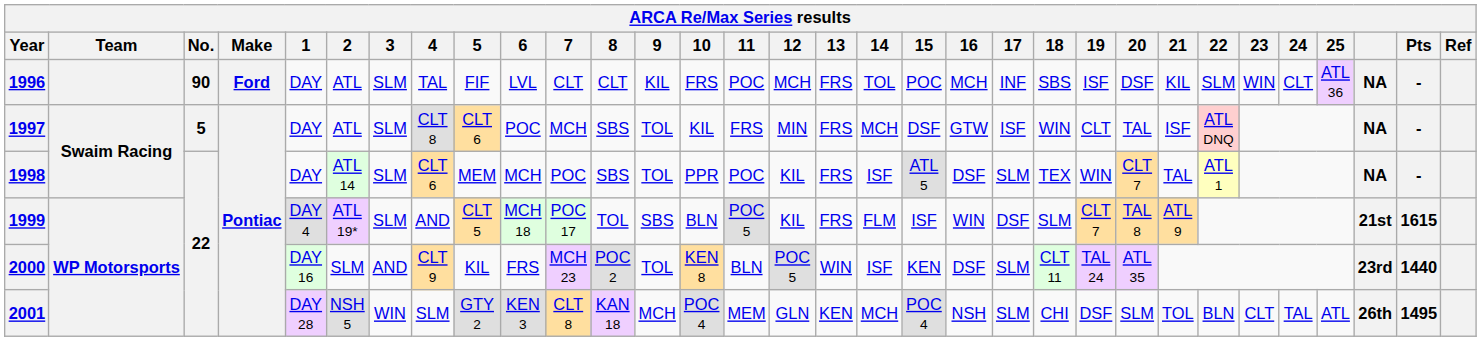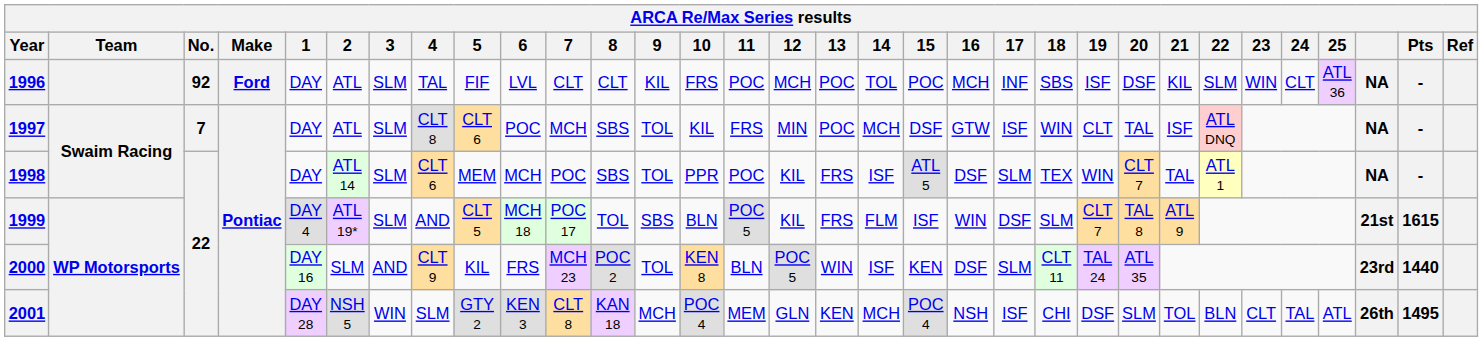 <table class="wikitable" style="text-align:center; font-size:75%">
 <tr>
 <th colspan=44><a href='#'>ARCA Re/Max Series</a> results</th>
 </tr>
 <tr>
 <th>Year</th>
 <th>Team</th>
 <th>No.</th>
 <th>Make</th>
 <th>1</th>
 <th>2</th>
 <th>3</th>
 <th>4</th>
 <th>5</th>
 <th>6</th>
 <th>7</th>
 <th>8</th>
 <th>9</th>
 <th>10</th>
 <th>11</th>
 <th>12</th>
 <th>13</th>
 <th>14</th>
 <th>15</th>
 <th>16</th>
 <th>17</th>
 <th>18</th>
 <th>19</th>
 <th>20</th>
 <th>21</th>
 <th>22</th>
 <th>23</th>
 <th>24</th>
 <th>25</th>
 <th></th>
 <th>Pts</th>
 <th>Ref</th>
 </tr>
 <tr>
 <th><a href='#'>1996</a></th>
 <th></th>
-<th>90</th>
+<th>92</th>
 <th><a href='#'>Ford</a></th>
 <td><a href='#'>DAY</a></td>
 <td><a href='#'>ATL</a></td>
 <td><a href='#'>SLM</a></td>
 <td><a href='#'>TAL</a></td>
 <td><a href='#'>FIF</a></td>
 <td><a href='#'>LVL</a></td>
 <td><a href='#'>CLT</a></td>
 <td><a href='#'>CLT</a></td>
 <td><a href='#'>KIL</a></td>
 <td><a href='#'>FRS</a></td>
 <td><a href='#'>POC</a></td>
 <td><a href='#'>MCH</a></td>
-<td><a href='#'>FRS</a></td>
+<td><a href='#'>POC</a></td>
 <td><a href='#'>TOL</a></td>
 <td><a href='#'>POC</a></td>
 <td><a href='#'>MCH</a></td>
 <td><a href='#'>INF</a></td>
 <td><a href='#'>SBS</a></td>
 <td><a href='#'>ISF</a></td>
 <td><a href='#'>DSF</a></td>
 <td><a href='#'>KIL</a></td>
 <td><a href='#'>SLM</a></td>
 <td><a href='#'>WIN</a></td>
 <td><a href='#'>CLT</a></td>
 <td style="background:#EFCFFF;"><a href='#'>ATL</a><br><small>36</small></td>
 <th>NA</th>
 <th>-</th>
 <th></th>
 </tr>
 <tr>
 <th><a href='#'>1997</a></th>
 <th rowspan=2>Swaim Racing</th>
-<th>5</th>
+<th>7</th>
 <th rowspan=5><a href='#'>Pontiac</a></th>
 <td><a href='#'>DAY</a></td>
 <td><a href='#'>ATL</a></td>
 <td><a href='#'>SLM</a></td>
 <td style="background:#DFDFDF;"><a href='#'>CLT</a> <br><small>8</small></td>
 <td style="background:#FFDF9F;"><a href='#'>CLT</a><br><small>6</small></td>
 <td><a href='#'>POC</a></td>
 <td><a href='#'>MCH</a></td>
 <td><a href='#'>SBS</a></td>
 <td><a href='#'>TOL</a></td>
 <td><a href='#'>KIL</a></td>
 <td><a href='#'>FRS</a></td>
 <td><a href='#'>MIN</a></td>
-<td><a href='#'>FRS</a></td>
+<td><a href='#'>POC</a></td>
 <td><a href='#'>MCH</a></td>
 <td><a href='#'>DSF</a></td>
 <td><a href='#'>GTW</a></td>
 <td><a href='#'>ISF</a></td>
 <td><a href='#'>WIN</a></td>
 <td><a href='#'>CLT</a></td>
 <td><a href='#'>TAL</a></td>
 <td><a href='#'>ISF</a></td>
 <td style="background:#FFCFCF;"><a href='#'>ATL</a> <br><small>DNQ</small></td>
 <td colspan=3></td>
 <th>NA</th>
 <th>-</th>
 <th></th>
 </tr>
 <tr>
 <th><a href='#'>1998</a></th>
 <th rowspan=4>22</th>
 <td><a href='#'>DAY</a></td>
 <td style="background:#DFFFDF;"><a href='#'>ATL</a><br><small>14</small></td>
 <td><a href='#'>SLM</a></td>
 <td style="background:#FFDF9F;"><a href='#'>CLT</a><br><small>6</small></td>
 <td><a href='#'>MEM</a></td>
 <td><a href='#'>MCH</a></td>
 <td><a href='#'>POC</a></td>
 <td><a href='#'>SBS</a></td>
 <td><a href='#'>TOL</a></td>
 <td><a href='#'>PPR</a></td>
 <td><a href='#'>POC</a></td>
 <td><a href='#'>KIL</a></td>
 <td><a href='#'>FRS</a></td>
 <td><a href='#'>ISF</a></td>
 <td style="background:#DFDFDF;"><a href='#'>ATL</a><br><small>5</small></td>
 <td><a href='#'>DSF</a></td>
 <td><a href='#'>SLM</a></td>
 <td><a href='#'>TEX</a></td>
 <td><a href='#'>WIN</a></td>
 <td style="background:#FFDF9F;"><a href='#'>CLT</a><br><small>7</small></td>
 <td><a href='#'>TAL</a></td>
 <td style="background:#FFFFBF;"><a href='#'>ATL</a><br><small>1</small></td>
 <td colspan=3></td>
 <th>NA</th>
 <th>-</th>
 <th></th>
 </tr>
 <tr>
 <th><a href='#'>1999</a></th>
 <th rowspan=3><a href='#'>WP Motorsports</a></th>
 <td style="background:#DFDFDF;"><a href='#'>DAY</a><br><small>4</small></td>
 <td style="background:#EFCFFF;"><a href='#'>ATL</a><br><small>19*</small></td>
 <td><a href='#'>SLM</a></td>
 <td><a href='#'>AND</a></td>
 <td style="background:#FFDF9F;"><a href='#'>CLT</a> <br><small>5</small></td>
 <td style="background:#DFFFDF;"><a href='#'>MCH</a><br><small>18</small></td>
 <td style="background:#DFFFDF;"><a href='#'>POC</a><br><small>17</small></td>
 <td><a href='#'>TOL</a></td>
 <td><a href='#'>SBS</a></td>
 <td><a href='#'>BLN</a></td>
 <td style="background:#DFDFDF;"><a href='#'>POC</a><br><small>5</small></td>
 <td><a href='#'>KIL</a></td>
 <td><a href='#'>FRS</a></td>
 <td><a href='#'>FLM</a></td>
 <td><a href='#'>ISF</a></td>
 <td><a href='#'>WIN</a></td>
 <td><a href='#'>DSF</a></td>
 <td><a href='#'>SLM</a></td>
 <td style="background:#FFDF9F;"><a href='#'>CLT</a><br><small>7</small></td>
 <td style="background:#FFDF9F;"><a href='#'>TAL</a><br><small>8</small></td>
 <td style="background:#FFDF9F;"><a href='#'>ATL</a><br><small>9</small></td>
 <td colspan=4></td>
 <th>21st</th>
 <th>1615</th>
 <th></th>
 </tr>
 <tr>
 <th><a href='#'>2000</a></th>
 <td style="background:#DFFFDF;"><a href='#'>DAY</a><br><small>16</small></td>
 <td><a href='#'>SLM</a></td>
 <td><a href='#'>AND</a></td>
 <td style="background:#FFDF9F;"><a href='#'>CLT</a><br><small>9</small></td>
 <td><a href='#'>KIL</a></td>
 <td><a href='#'>FRS</a></td>
 <td style="background:#EFCFFF;"><a href='#'>MCH</a><br><small>23</small></td>
 <td style="background:#DFDFDF;"><a href='#'>POC</a><br><small>2</small></td>
 <td><a href='#'>TOL</a></td>
 <td style="background:#FFDF9F;"><a href='#'>KEN</a><br><small>8</small></td>
 <td><a href='#'>BLN</a></td>
 <td style="background:#DFDFDF;"><a href='#'>POC</a><br><small>5</small></td>
 <td><a href='#'>WIN</a></td>
 <td><a href='#'>ISF</a></td>
 <td><a href='#'>KEN</a></td>
 <td><a href='#'>DSF</a></td>
 <td><a href='#'>SLM</a></td>
 <td style="background:#DFFFDF;"><a href='#'>CLT</a><br><small>11</small></td>
 <td style="background:#EFCFFF;"><a href='#'>TAL</a><br><small>24</small></td>
 <td style="background:#EFCFFF;"><a href='#'>ATL</a><br><small>35</small></td>
 <td colspan=5></td>
 <th>23rd</th>
 <th>1440</th>
 <th></th>
 </tr>
 <tr>
 <th><a href='#'>2001</a></th>
 <td style="background:#EFCFFF;"><a href='#'>DAY</a><br><small>28</small></td>
 <td style="background:#DFDFDF;"><a href='#'>NSH</a><br><small>5</small></td>
 <td><a href='#'>WIN</a></td>
 <td><a href='#'>SLM</a></td>
 <td style="background:#DFDFDF;"><a href='#'>GTY</a><br><small>2</small></td>
 <td style="background:#DFDFDF;"><a href='#'>KEN</a><br><small>3</small></td>
 <td style="background:#FFDF9F;"><a href='#'>CLT</a><br><small>8</small></td>
 <td style="background:#EFCFFF;"><a href='#'>KAN</a><br><small>18</small></td>
 <td><a href='#'>MCH</a></td>
 <td style="background:#DFDFDF;"><a href='#'>POC</a><br><small>4</small></td>
 <td><a href='#'>MEM</a></td>
 <td><a href='#'>GLN</a></td>
 <td><a href='#'>KEN</a></td>
 <td><a href='#'>MCH</a></td>
 <td style="background:#DFDFDF;"><a href='#'>POC</a><br><small>4</small></td>
 <td><a href='#'>NSH</a></td>
-<td><a href='#'>SLM</a></td>
+<td><a href='#'>ISF</a></td>
 <td><a href='#'>CHI</a></td>
 <td><a href='#'>DSF</a></td>
 <td><a href='#'>SLM</a></td>
 <td><a href='#'>TOL</a></td>
 <td><a href='#'>BLN</a></td>
 <td><a href='#'>CLT</a></td>
 <td><a href='#'>TAL</a></td>
 <td><a href='#'>ATL</a></td>
 <th>26th</th>
 <th>1495</th>
 <th></th>
 </tr>
 </table>
